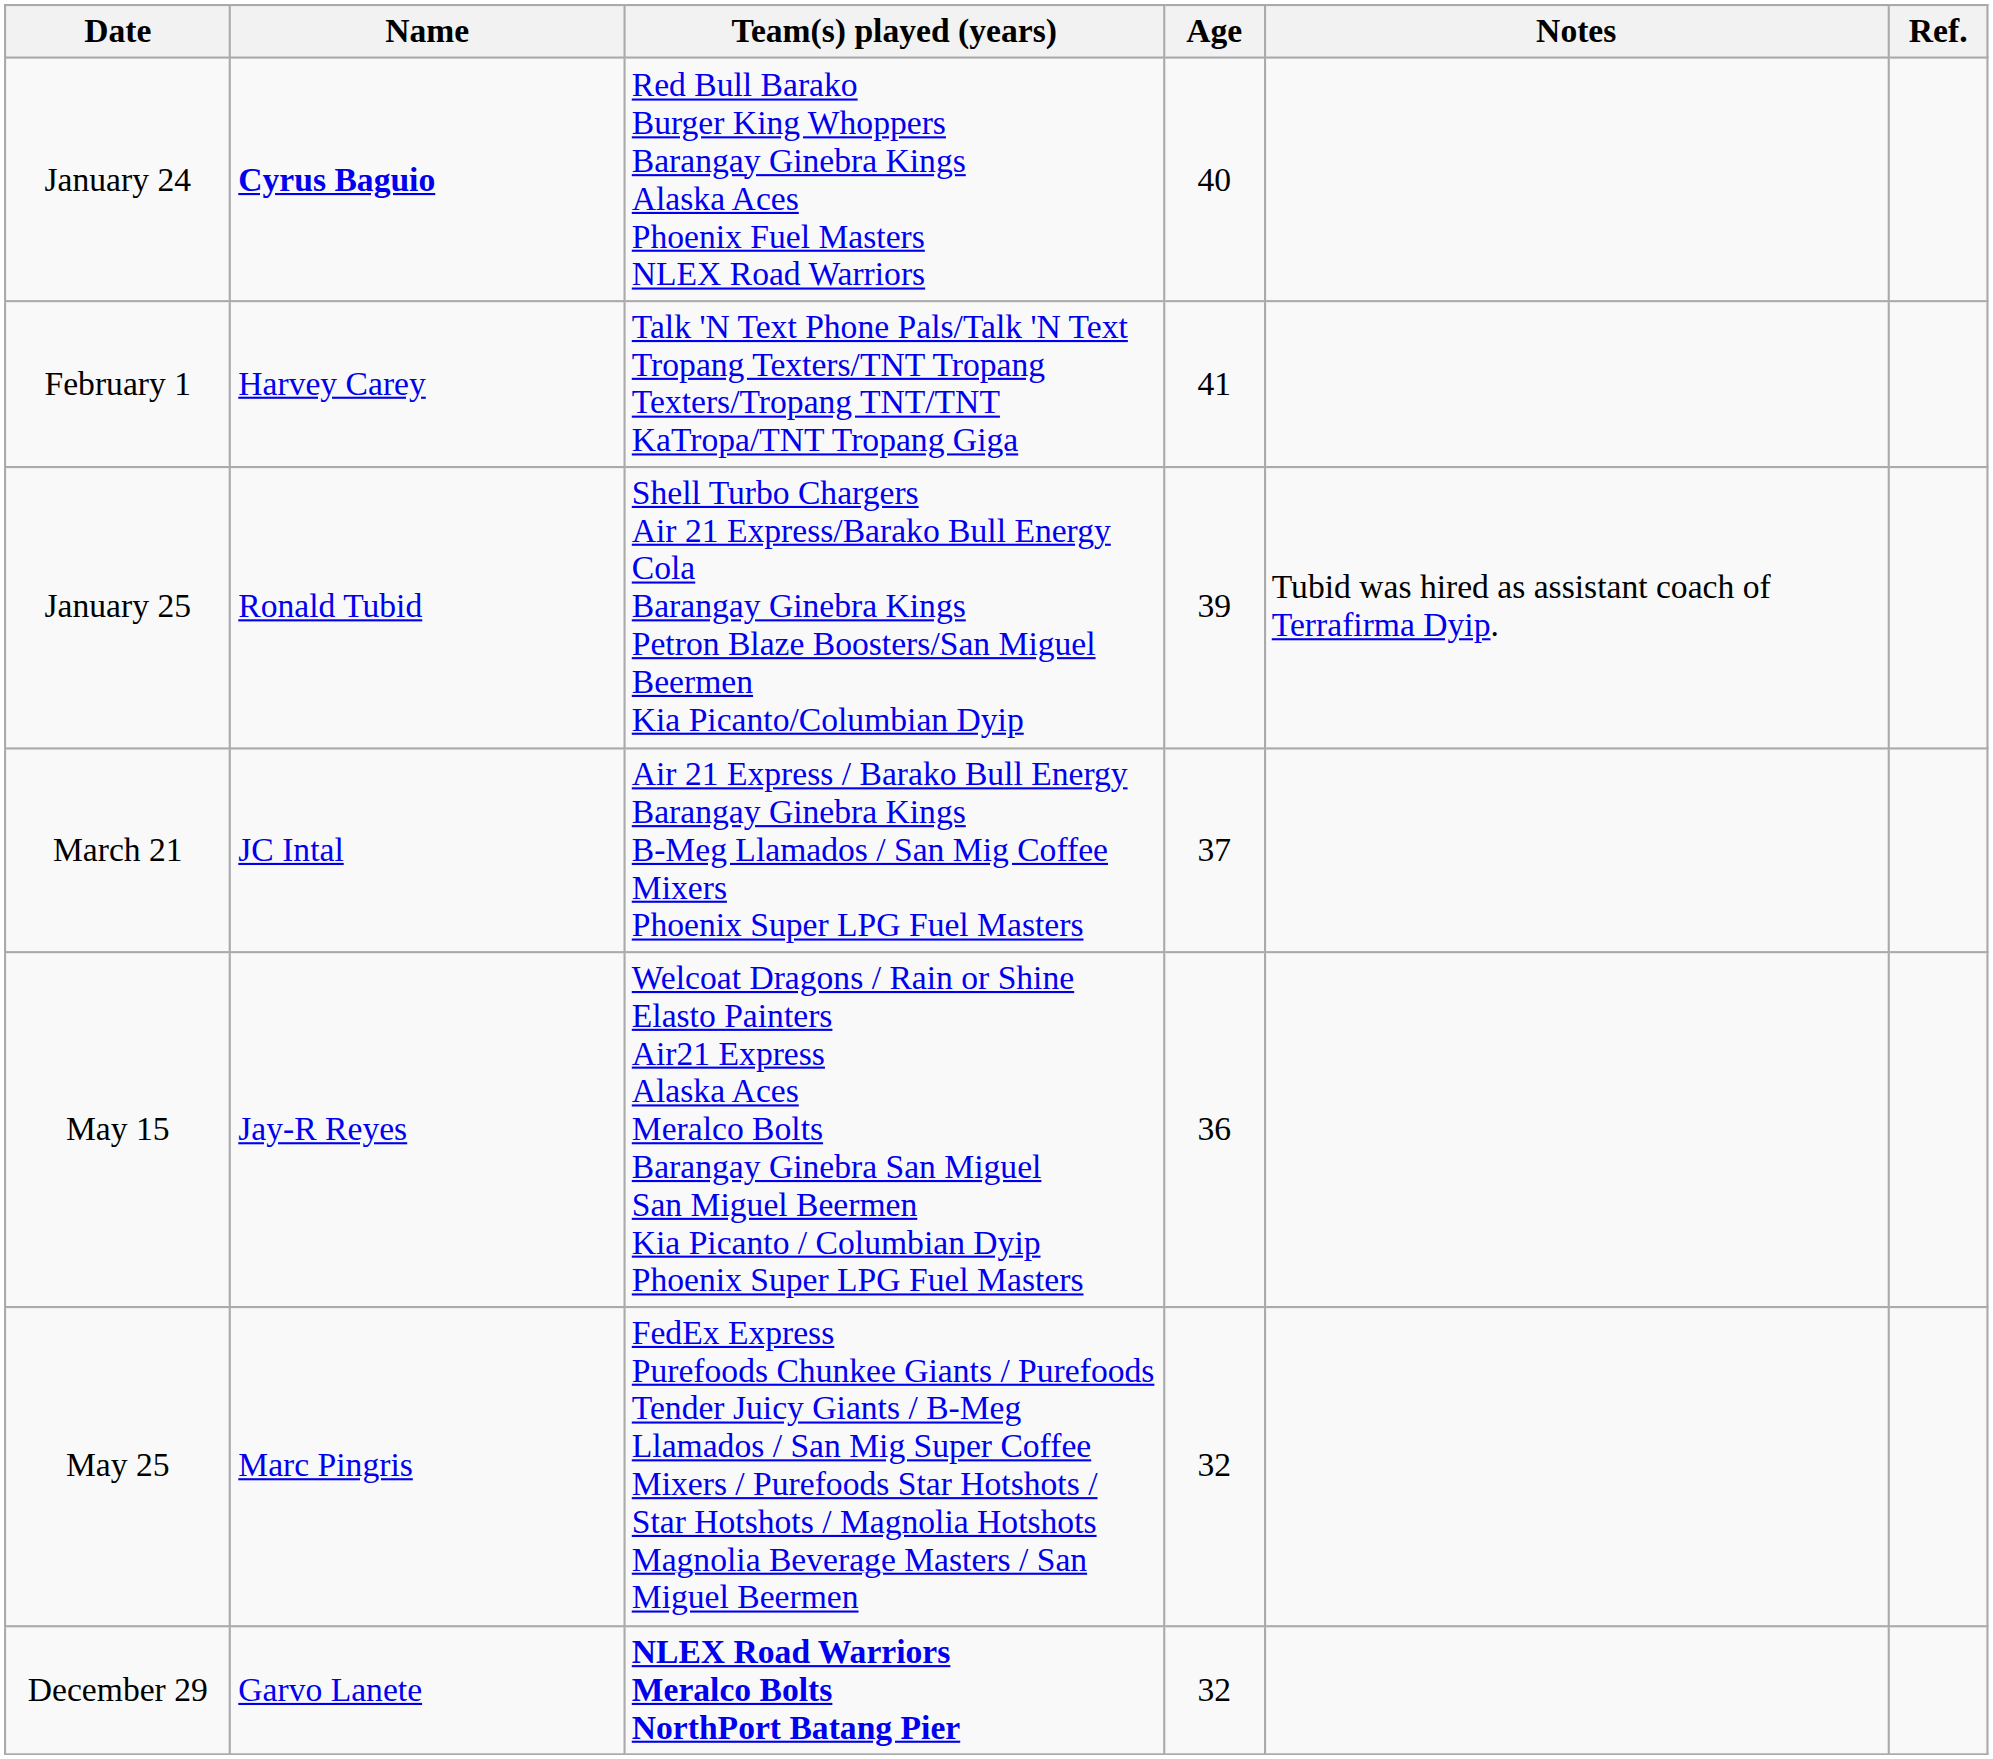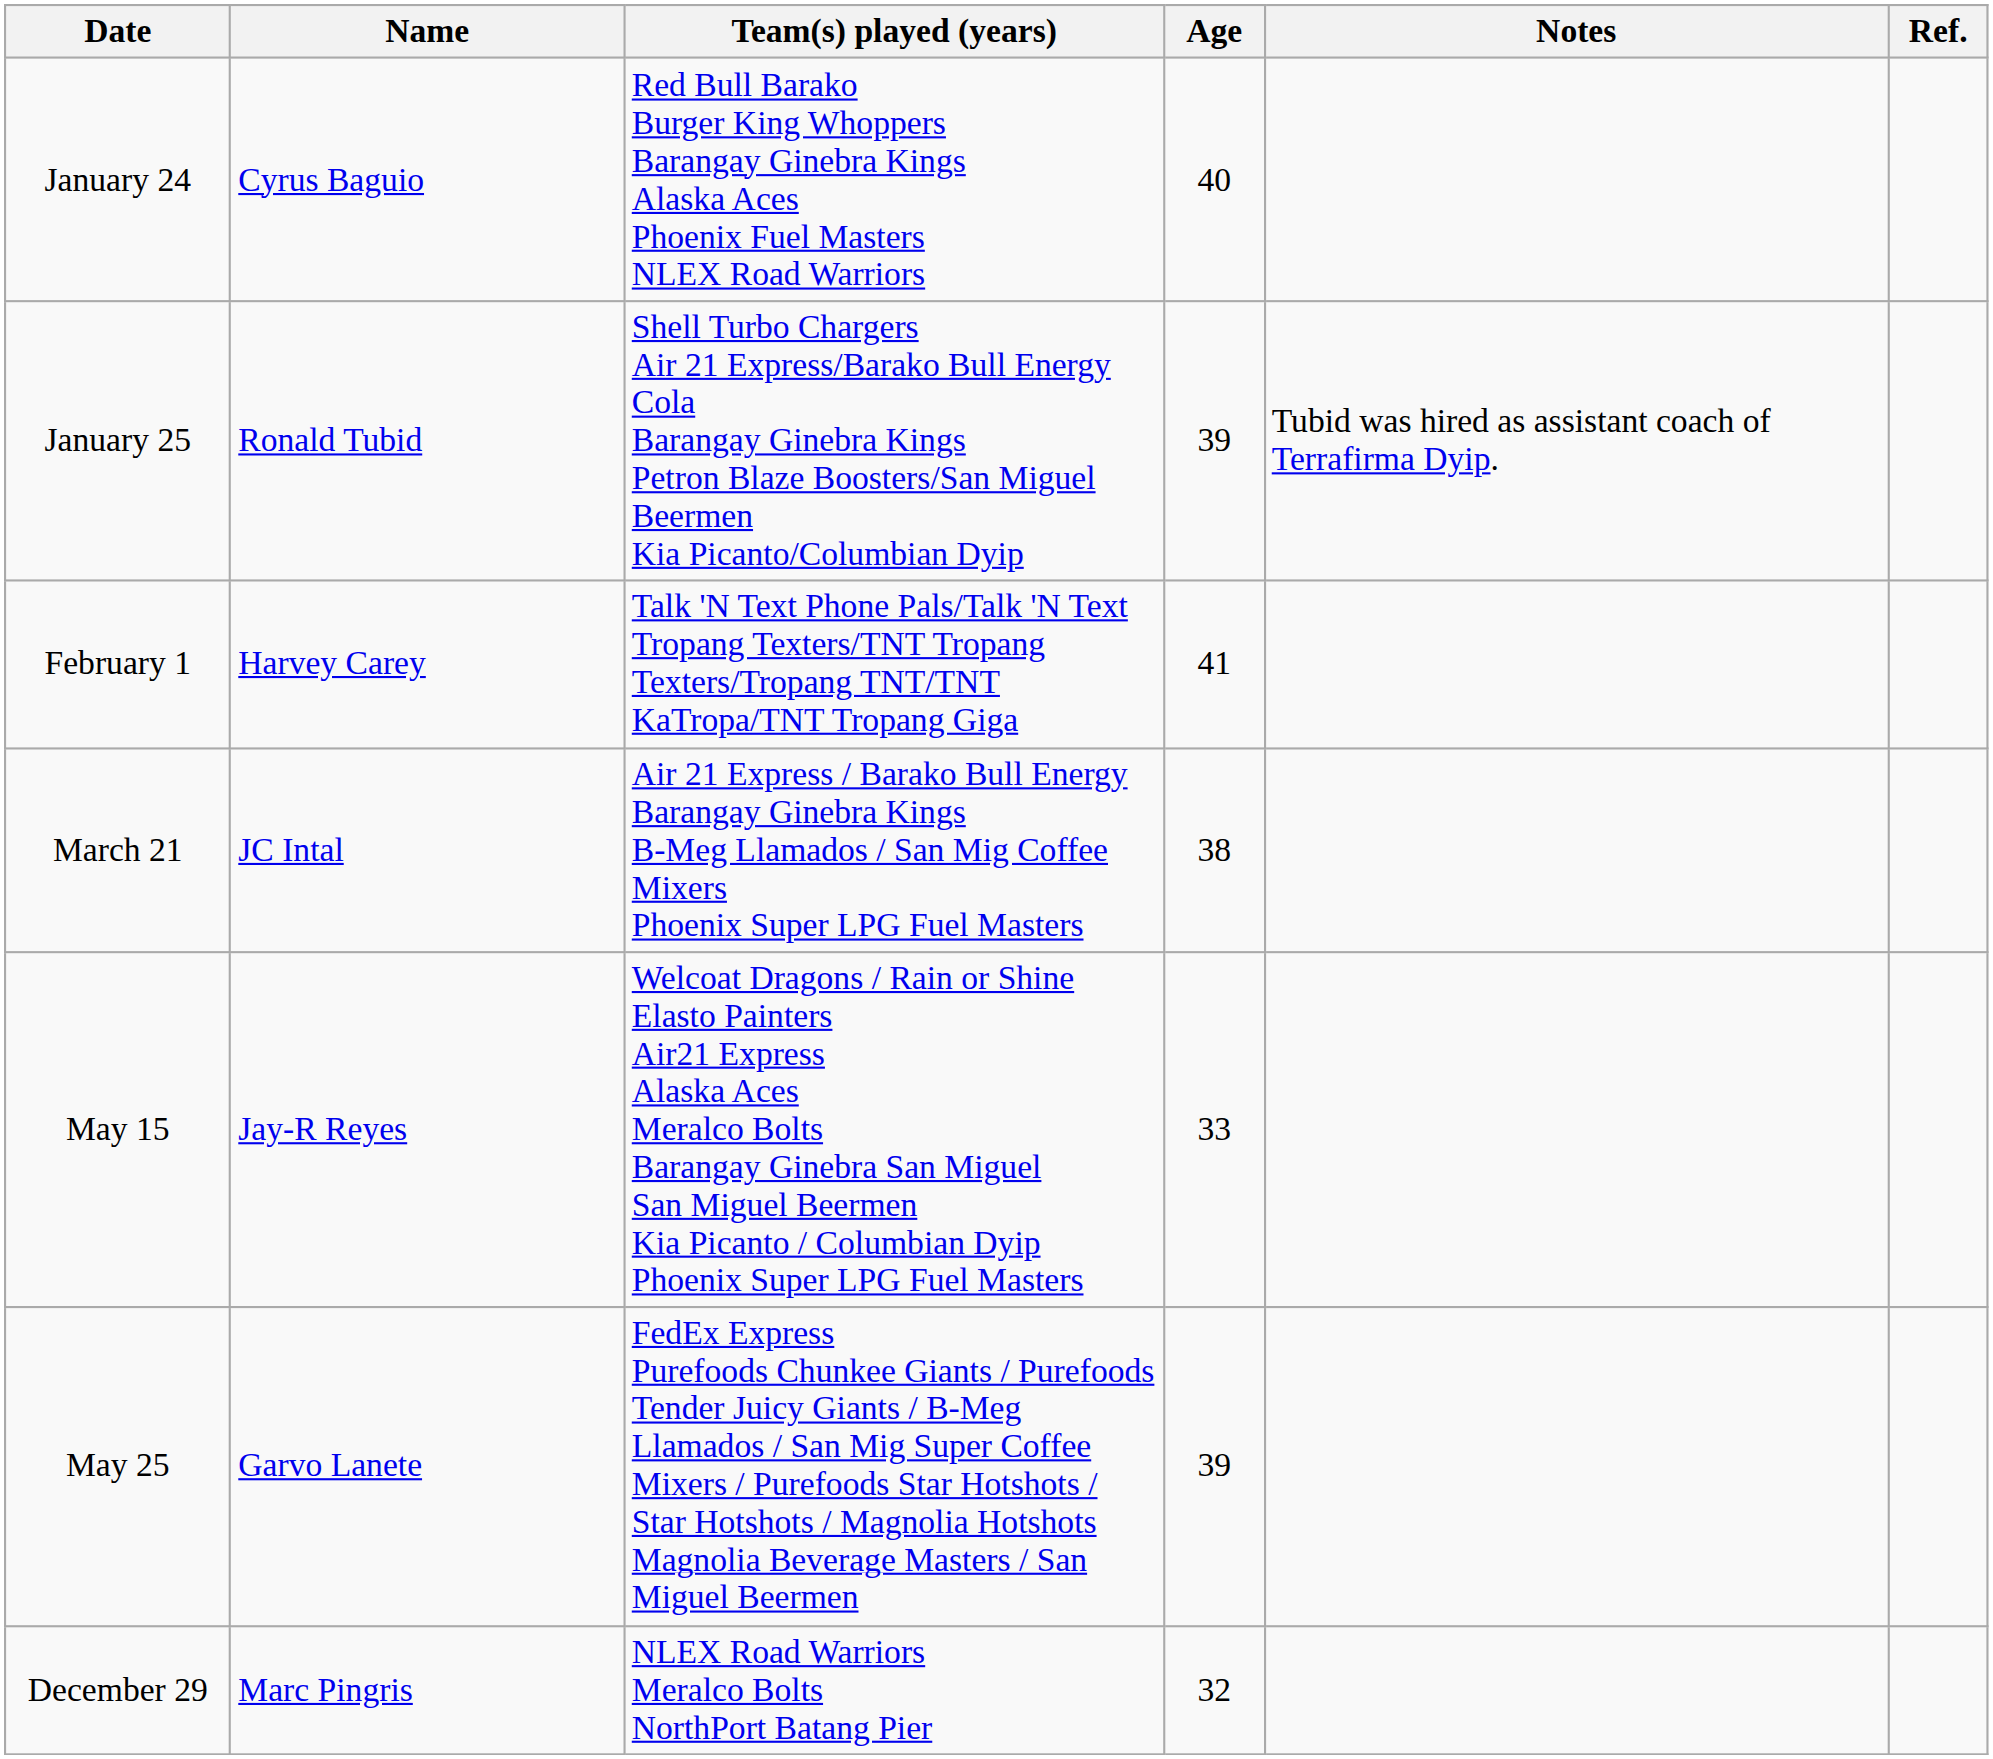 <table class="wikitable">
 <tr>
 <th style="width:100px">Date</th>
 <th style="width:180px">Name</th>
 <th style="width:250px">Team(s) played (years)</th>
 <th style="width:40px">Age</th>
 <th style="width:290px">Notes</th>
 <th style="width:40px">Ref.</th>
 </tr>
 <tr>
 <td align=center>January 24</td>
-<td><strong><a href='#'>Cyrus Baguio</a></strong></td>
+<td><a href='#'>Cyrus Baguio</a></td>
 <td><a href='#'>Red Bull Barako</a> <br><a href='#'>Burger King Whoppers</a> <br><a href='#'>Barangay Ginebra Kings</a> <br><a href='#'>Alaska Aces</a> <br><a href='#'>Phoenix Fuel Masters</a> <br><a href='#'>NLEX Road Warriors</a> </td>
 <td align=center>40</td>
-<td></td>
-<td align=center></td>
-</tr>
-<tr>
-<td align=center>February 1</td>
-<td><a href='#'>Harvey Carey</a></td>
-<td><a href='#'>Talk 'N Text Phone Pals/Talk 'N Text Tropang Texters/TNT Tropang Texters/Tropang TNT/TNT KaTropa/TNT Tropang Giga</a> </td>
-<td align=center>41</td>
 <td></td>
 <td align=center></td>
 </tr>
 <tr>
 <td align=center>January 25</td>
 <td><a href='#'>Ronald Tubid</a></td>
 <td><a href='#'>Shell Turbo Chargers</a> <br><a href='#'>Air 21 Express/Barako Bull Energy Cola</a> <br><a href='#'>Barangay Ginebra Kings</a> <br><a href='#'>Petron Blaze Boosters/San Miguel Beermen</a> <br><a href='#'>Kia Picanto/Columbian Dyip</a> </td>
 <td align=center>39</td>
 <td>Tubid was hired as assistant coach of <a href='#'>Terrafirma Dyip</a>.</td>
 <td align=center></td>
 </tr>
 <tr>
+<td align=center>February 1</td>
+<td><a href='#'>Harvey Carey</a></td>
+<td><a href='#'>Talk 'N Text Phone Pals/Talk 'N Text Tropang Texters/TNT Tropang Texters/Tropang TNT/TNT KaTropa/TNT Tropang Giga</a> </td>
+<td align=center>41</td>
+<td></td>
+<td align=center></td>
+</tr>
+<tr>
 <td align=center>March 21</td>
 <td><a href='#'>JC Intal</a></td>
 <td><a href='#'>Air 21 Express / Barako Bull Energy</a> <br><a href='#'>Barangay Ginebra Kings</a> <br><a href='#'>B-Meg Llamados / San Mig Coffee Mixers</a> <br><a href='#'>Phoenix Super LPG Fuel Masters</a> </td>
-<td align=center>37</td>
+<td align=center>38</td>
 <td></td>
 <td align=center></td>
 </tr>
 <tr>
 <td align=center>May 15</td>
 <td><a href='#'>Jay-R Reyes</a></td>
 <td><a href='#'>Welcoat Dragons / Rain or Shine Elasto Painters</a> <br><a href='#'>Air21 Express</a> <br><a href='#'>Alaska Aces</a> <br><a href='#'>Meralco Bolts</a> <br><a href='#'>Barangay Ginebra San Miguel</a> <br><a href='#'>San Miguel Beermen</a> <br><a href='#'>Kia Picanto / Columbian Dyip</a> <br><a href='#'>Phoenix Super LPG Fuel Masters</a> </td>
-<td align=center>36</td>
+<td align=center>33</td>
 <td></td>
 <td align=center></td>
 </tr>
 <tr>
 <td align=center>May 25</td>
-<td><a href='#'>Marc Pingris</a></td>
+<td><a href='#'>Garvo Lanete</a></td>
 <td><a href='#'>FedEx Express</a> <br><a href='#'>Purefoods Chunkee Giants / Purefoods Tender Juicy Giants / B-Meg Llamados / San Mig Super Coffee Mixers / Purefoods Star Hotshots / Star Hotshots / Magnolia Hotshots</a> <br><a href='#'>Magnolia Beverage Masters / San Miguel Beermen</a> </td>
-<td align=center>32</td>
+<td align=center>39</td>
 <td></td>
 <td align=center></td>
 </tr>
 <tr>
 <td align=center>December 29</td>
-<td><a href='#'>Garvo Lanete</a></td>
-<td><strong><a href='#'>NLEX Road Warriors</a> <br><a href='#'>Meralco Bolts</a> <br><a href='#'>NorthPort Batang Pier</a> </strong></td>
+<td><a href='#'>Marc Pingris</a></td>
+<td><a href='#'>NLEX Road Warriors</a> <br><a href='#'>Meralco Bolts</a> <br><a href='#'>NorthPort Batang Pier</a> </td>
 <td align=center>32</td>
 <td></td>
 <td align=center></td>
 </tr>
 </table>
